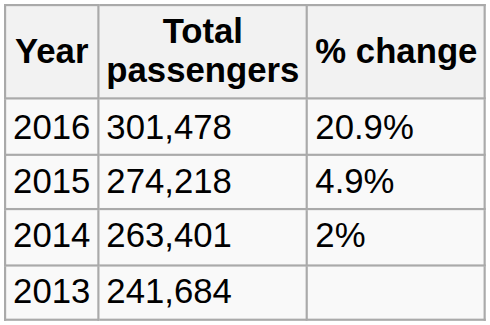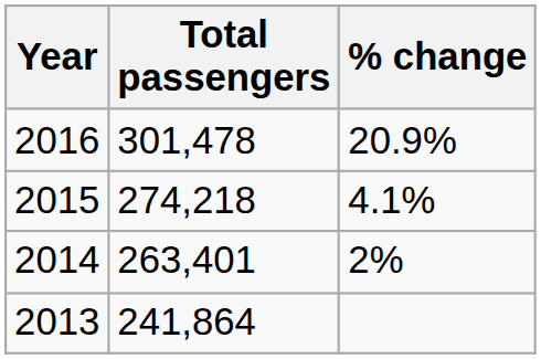 <table class="wikitable sortable">
 <tr>
 <th>Year</th>
 <th>Total<br>passengers</th>
 <th>% change</th>
 </tr>
 <tr>
 <td>2016</td>
 <td>301,478</td>
 <td> 20.9%</td>
 </tr>
 <tr>
 <td>2015</td>
 <td>274,218</td>
-<td> 4.9%</td>
+<td> 4.1%</td>
 </tr>
 <tr>
 <td>2014</td>
 <td>263,401</td>
 <td> 2%</td>
 </tr>
 <tr>
 <td>2013</td>
-<td>241,684</td>
+<td>241,864</td>
 <td></td>
 </tr>
 </table>
